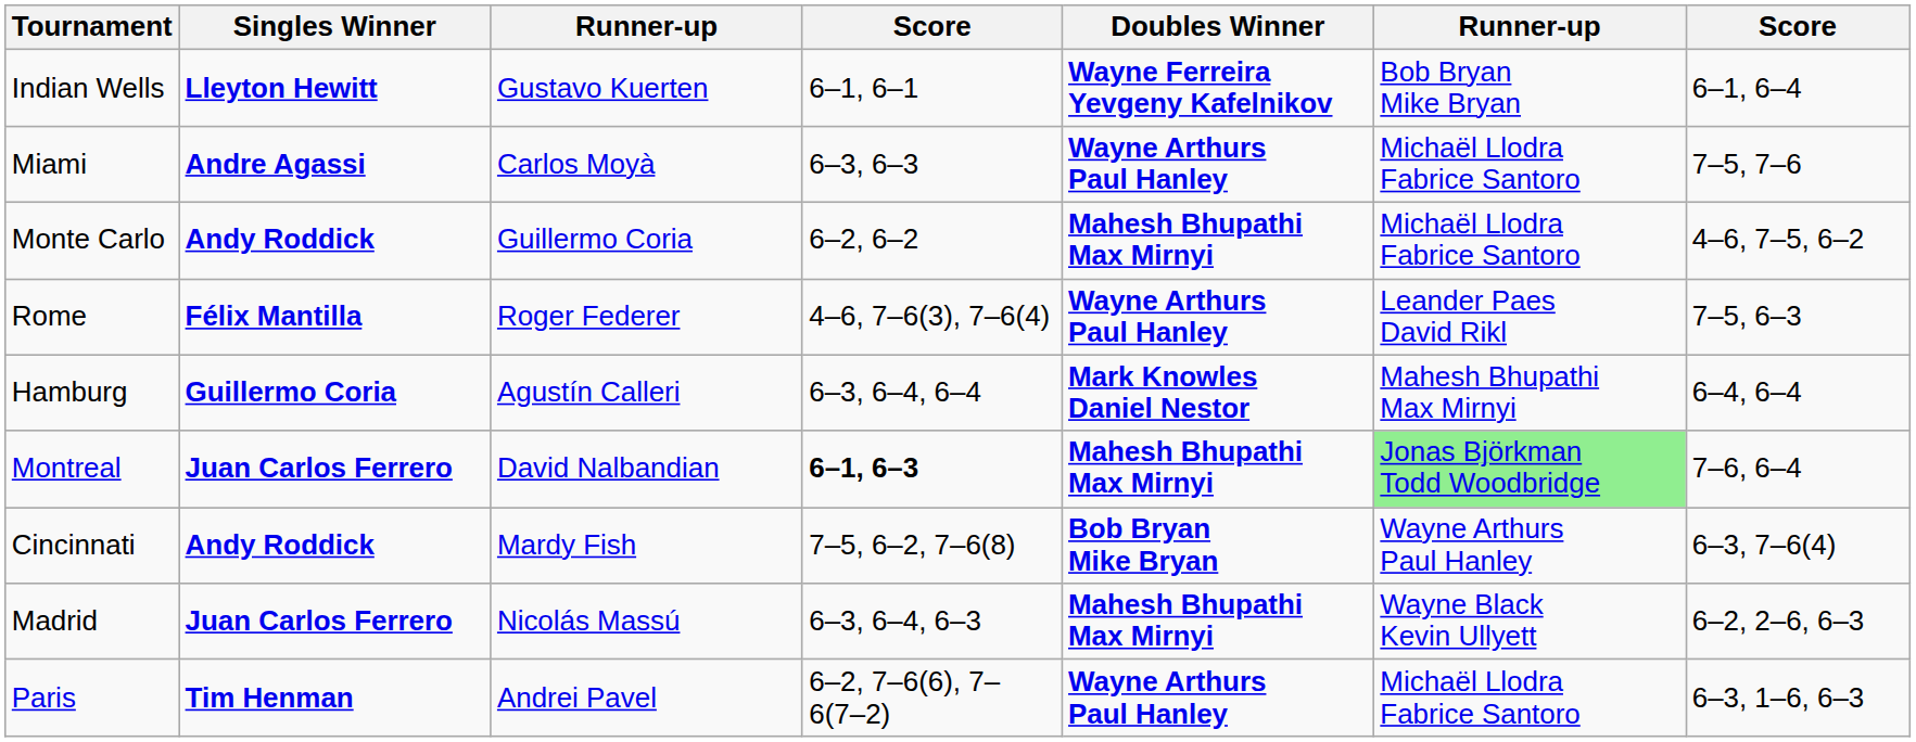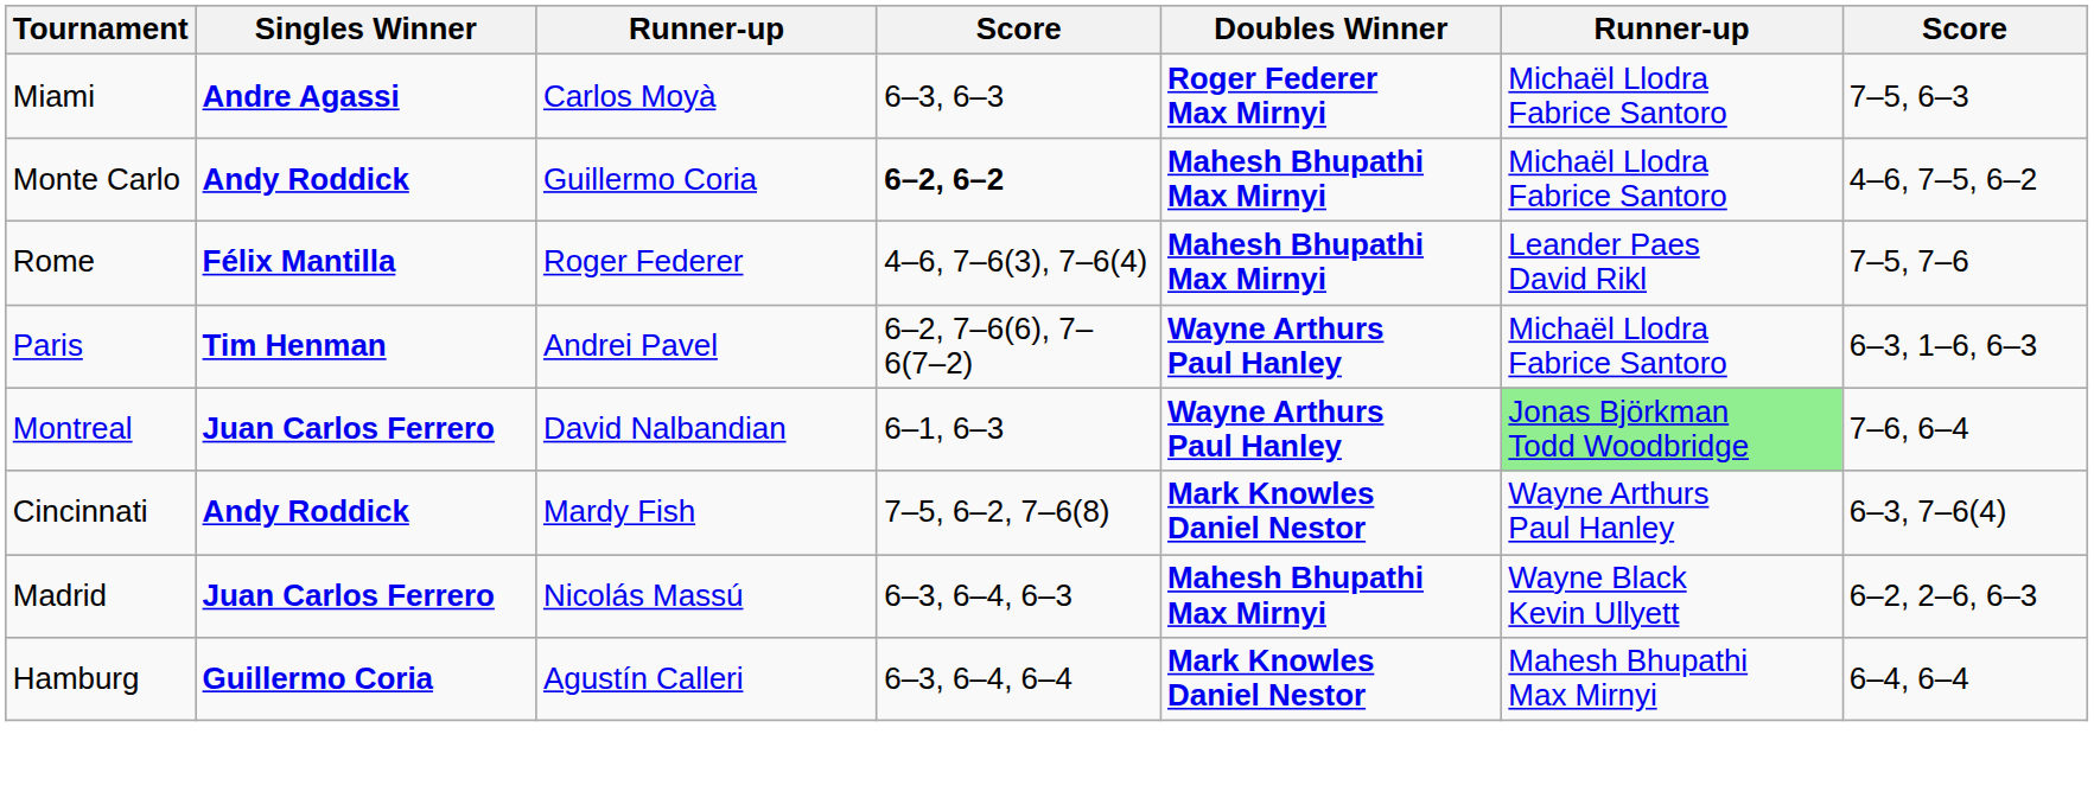 <table class="wikitable">
 <tr>
 <th>Tournament</th>
 <th width="170">Singles Winner</th>
 <th width="170">Runner-up</th>
 <th width="140">Score</th>
 <th width="170">Doubles Winner</th>
 <th width="170">Runner-up</th>
 <th width="120">Score</th>
 </tr>
 <tr>
-<td>Indian Wells</td>
-<td> <strong><a href='#'>Lleyton Hewitt</a></strong></td>
-<td> <a href='#'>Gustavo Kuerten</a></td>
-<td>6–1, 6–1</td>
-<td> <strong><a href='#'>Wayne Ferreira</a></strong> <br>  <strong><a href='#'>Yevgeny Kafelnikov</a></strong></td>
-<td> <a href='#'>Bob Bryan</a> <br>  <a href='#'>Mike Bryan</a></td>
-<td>6–1, 6–4</td>
-</tr>
-<tr>
 <td>Miami</td>
 <td> <strong><a href='#'>Andre Agassi</a></strong></td>
 <td> <a href='#'>Carlos Moyà</a></td>
 <td>6–3, 6–3</td>
-<td> <strong><a href='#'>Wayne Arthurs</a></strong> <br>  <strong><a href='#'>Paul Hanley</a></strong></td>
+<td> <strong><a href='#'>Roger Federer</a></strong> <br>  <strong><a href='#'>Max Mirnyi</a></strong></td>
 <td> <a href='#'>Michaël Llodra</a> <br>  <a href='#'>Fabrice Santoro</a></td>
-<td>7–5, 7–6</td>
+<td>7–5, 6–3</td>
 </tr>
 <tr>
 <td>Monte Carlo</td>
 <td>  <strong><a href='#'>Andy Roddick</a></strong></td>
 <td> <a href='#'>Guillermo Coria</a></td>
-<td>6–2, 6–2</td>
+<td><strong>6–2, 6–2</strong></td>
 <td> <strong><a href='#'>Mahesh Bhupathi</a></strong> <br>  <strong><a href='#'>Max Mirnyi</a></strong></td>
 <td> <a href='#'>Michaël Llodra</a> <br>  <a href='#'>Fabrice Santoro</a></td>
 <td>4–6, 7–5, 6–2</td>
 </tr>
 <tr>
 <td>Rome</td>
 <td> <strong><a href='#'>Félix Mantilla</a></strong></td>
 <td> <a href='#'>Roger Federer</a></td>
 <td>4–6, 7–6(3), 7–6(4)</td>
-<td> <strong><a href='#'>Wayne Arthurs</a></strong> <br>  <strong><a href='#'>Paul Hanley</a></strong></td>
+<td> <strong><a href='#'>Mahesh Bhupathi</a></strong> <br>  <strong><a href='#'>Max Mirnyi</a></strong></td>
 <td> <a href='#'>Leander Paes</a> <br>  <a href='#'>David Rikl</a></td>
-<td>7–5, 6–3</td>
+<td>7–5, 7–6</td>
 </tr>
 <tr>
-<td>Hamburg</td>
-<td> <strong><a href='#'>Guillermo Coria</a></strong></td>
-<td> <a href='#'>Agustín Calleri</a></td>
-<td>6–3, 6–4, 6–4</td>
-<td> <strong><a href='#'>Mark Knowles</a></strong> <br>  <strong><a href='#'>Daniel Nestor</a></strong></td>
-<td> <a href='#'>Mahesh Bhupathi</a> <br>  <a href='#'>Max Mirnyi</a></td>
-<td>6–4, 6–4</td>
+<td><a href='#'>Paris</a></td>
+<td> <strong><a href='#'>Tim Henman</a></strong></td>
+<td>  <a href='#'>Andrei Pavel</a></td>
+<td>6–2, 7–6(6), 7–6(7–2)</td>
+<td> <strong><a href='#'>Wayne Arthurs</a></strong> <br>  <strong><a href='#'>Paul Hanley</a></strong></td>
+<td> <a href='#'>Michaël Llodra</a> <br>  <a href='#'>Fabrice Santoro</a></td>
+<td>6–3, 1–6, 6–3</td>
 </tr>
 <tr>
 <td><a href='#'>Montreal</a></td>
 <td> <strong><a href='#'>Juan Carlos Ferrero</a></strong></td>
 <td> <a href='#'>David Nalbandian</a></td>
-<td><strong>6–1, 6–3</strong></td>
-<td> <strong><a href='#'>Mahesh Bhupathi</a></strong> <br>  <strong><a href='#'>Max Mirnyi</a></strong></td>
+<td>6–1, 6–3</td>
+<td> <strong><a href='#'>Wayne Arthurs</a></strong> <br>  <strong><a href='#'>Paul Hanley</a></strong></td>
 <td style="background: lightgreen;"> <a href='#'>Jonas Björkman</a> <br>  <a href='#'>Todd Woodbridge</a></td>
 <td>7–6, 6–4</td>
 </tr>
 <tr>
 <td>Cincinnati</td>
 <td> <strong><a href='#'>Andy Roddick</a></strong></td>
 <td> <a href='#'>Mardy Fish</a></td>
 <td>7–5, 6–2, 7–6(8)</td>
-<td> <strong><a href='#'>Bob Bryan</a></strong> <br>  <strong><a href='#'>Mike Bryan</a></strong></td>
+<td> <strong><a href='#'>Mark Knowles</a></strong> <br>  <strong><a href='#'>Daniel Nestor</a></strong></td>
 <td> <a href='#'>Wayne Arthurs</a> <br>  <a href='#'>Paul Hanley</a></td>
 <td>6–3, 7–6(4)</td>
 </tr>
 <tr>
 <td>Madrid</td>
 <td> <strong><a href='#'>Juan Carlos Ferrero</a></strong></td>
 <td> <a href='#'>Nicolás Massú</a></td>
 <td>6–3, 6–4, 6–3</td>
 <td> <strong><a href='#'>Mahesh Bhupathi</a></strong> <br>  <strong><a href='#'>Max Mirnyi</a></strong></td>
 <td> <a href='#'>Wayne Black</a> <br>  <a href='#'>Kevin Ullyett</a></td>
 <td>6–2, 2–6, 6–3</td>
 </tr>
 <tr>
-<td><a href='#'>Paris</a></td>
-<td> <strong><a href='#'>Tim Henman</a></strong></td>
-<td>  <a href='#'>Andrei Pavel</a></td>
-<td>6–2, 7–6(6), 7–6(7–2)</td>
-<td> <strong><a href='#'>Wayne Arthurs</a></strong> <br>  <strong><a href='#'>Paul Hanley</a></strong></td>
-<td> <a href='#'>Michaël Llodra</a> <br>  <a href='#'>Fabrice Santoro</a></td>
-<td>6–3, 1–6, 6–3</td>
+<td>Hamburg</td>
+<td> <strong><a href='#'>Guillermo Coria</a></strong></td>
+<td> <a href='#'>Agustín Calleri</a></td>
+<td>6–3, 6–4, 6–4</td>
+<td> <strong><a href='#'>Mark Knowles</a></strong> <br>  <strong><a href='#'>Daniel Nestor</a></strong></td>
+<td> <a href='#'>Mahesh Bhupathi</a> <br>  <a href='#'>Max Mirnyi</a></td>
+<td>6–4, 6–4</td>
 </tr>
 </table>
